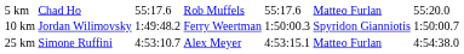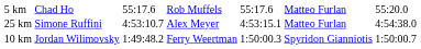 <table>
 <tr>
 <td>5 km<br></td>
 <td><a href='#'>Chad Ho</a><br></td>
 <td>55:17.6</td>
 <td><a href='#'>Rob Muffels</a><br></td>
 <td>55:17.6</td>
 <td><a href='#'>Matteo Furlan</a><br></td>
 <td>55:20.0</td>
 </tr>
 <tr>
+<td>25 km<br></td>
+<td><a href='#'>Simone Ruffini</a><br></td>
+<td>4:53:10.7</td>
+<td><a href='#'>Alex Meyer</a><br></td>
+<td>4:53:15.1</td>
+<td><a href='#'>Matteo Furlan</a><br></td>
+<td>4:54:38.0</td>
+</tr>
+<tr>
 <td>10 km<br></td>
 <td><a href='#'>Jordan Wilimovsky</a><br></td>
 <td>1:49:48.2</td>
 <td><a href='#'>Ferry Weertman</a><br></td>
 <td>1:50:00.3</td>
 <td><a href='#'>Spyridon Gianniotis</a><br></td>
 <td>1:50:00.7</td>
 </tr>
-<tr>
-<td>25 km<br></td>
-<td><a href='#'>Simone Ruffini</a><br></td>
-<td>4:53:10.7</td>
-<td><a href='#'>Alex Meyer</a><br></td>
-<td>4:53:15.1</td>
-<td><a href='#'>Matteo Furlan</a><br></td>
-<td>4:54:38.0</td>
-</tr>
 </table>
